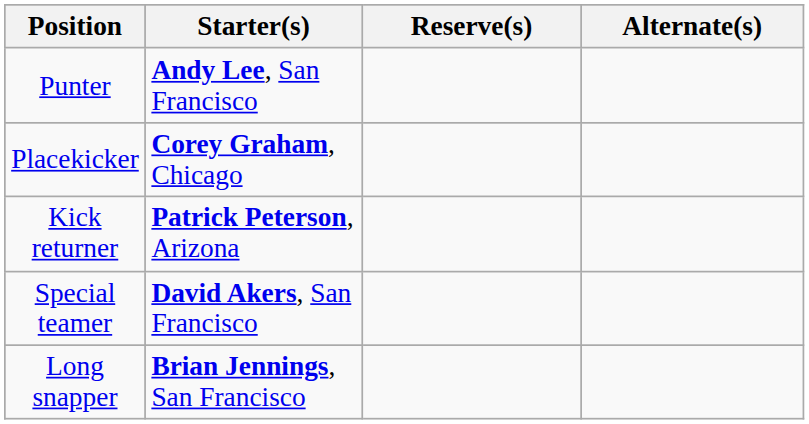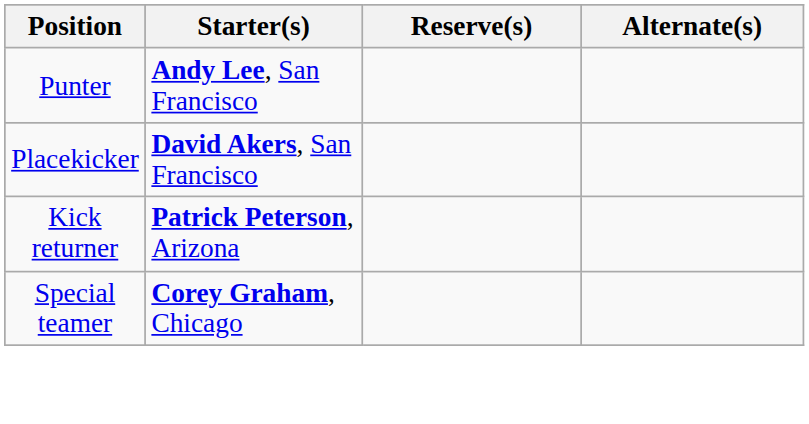 <table class="wikitable" width=75%>
 <tr>
 <th width=10%>Position</th>
 <th width=30%>Starter(s)</th>
 <th width=30%>Reserve(s)</th>
 <th width=30%>Alternate(s)</th>
 </tr>
 <tr>
 <td align=center><a href='#'>Punter</a></td>
 <td>  <strong><a href='#'>Andy Lee</a></strong>, <a href='#'>San Francisco</a></td>
 <td></td>
 <td></td>
 </tr>
 <tr>
 <td align=center><a href='#'>Placekicker</a></td>
-<td>  <strong><a href='#'>Corey Graham</a></strong>, <a href='#'>Chicago</a></td>
+<td>  <strong><a href='#'>David Akers</a></strong>, <a href='#'>San Francisco</a></td>
 <td></td>
 <td></td>
 </tr>
 <tr>
 <td align=center><a href='#'>Kick returner</a></td>
 <td>  <strong><a href='#'>Patrick Peterson</a></strong>, <a href='#'>Arizona</a></td>
 <td></td>
 <td></td>
 </tr>
 <tr>
 <td align=center><a href='#'>Special teamer</a></td>
-<td>  <strong><a href='#'>David Akers</a></strong>, <a href='#'>San Francisco</a></td>
-<td></td>
-<td></td>
-</tr>
-<tr>
-<td align=center><a href='#'>Long snapper</a></td>
-<td>  <strong><a href='#'>Brian Jennings</a></strong>, <a href='#'>San Francisco</a><strong></strong></td>
+<td>  <strong><a href='#'>Corey Graham</a></strong>, <a href='#'>Chicago</a></td>
 <td></td>
 <td></td>
 </tr>
 </table>
